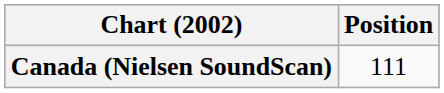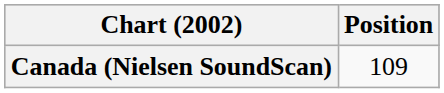 <table class="wikitable plainrowheaders">
 <tr>
 <th scope="col">Chart (2002)</th>
 <th scope="col">Position</th>
 </tr>
 <tr>
 <th scope="row">Canada (Nielsen SoundScan)</th>
-<td align=center>111</td>
+<td align=center>109</td>
 </tr>
 </table>
